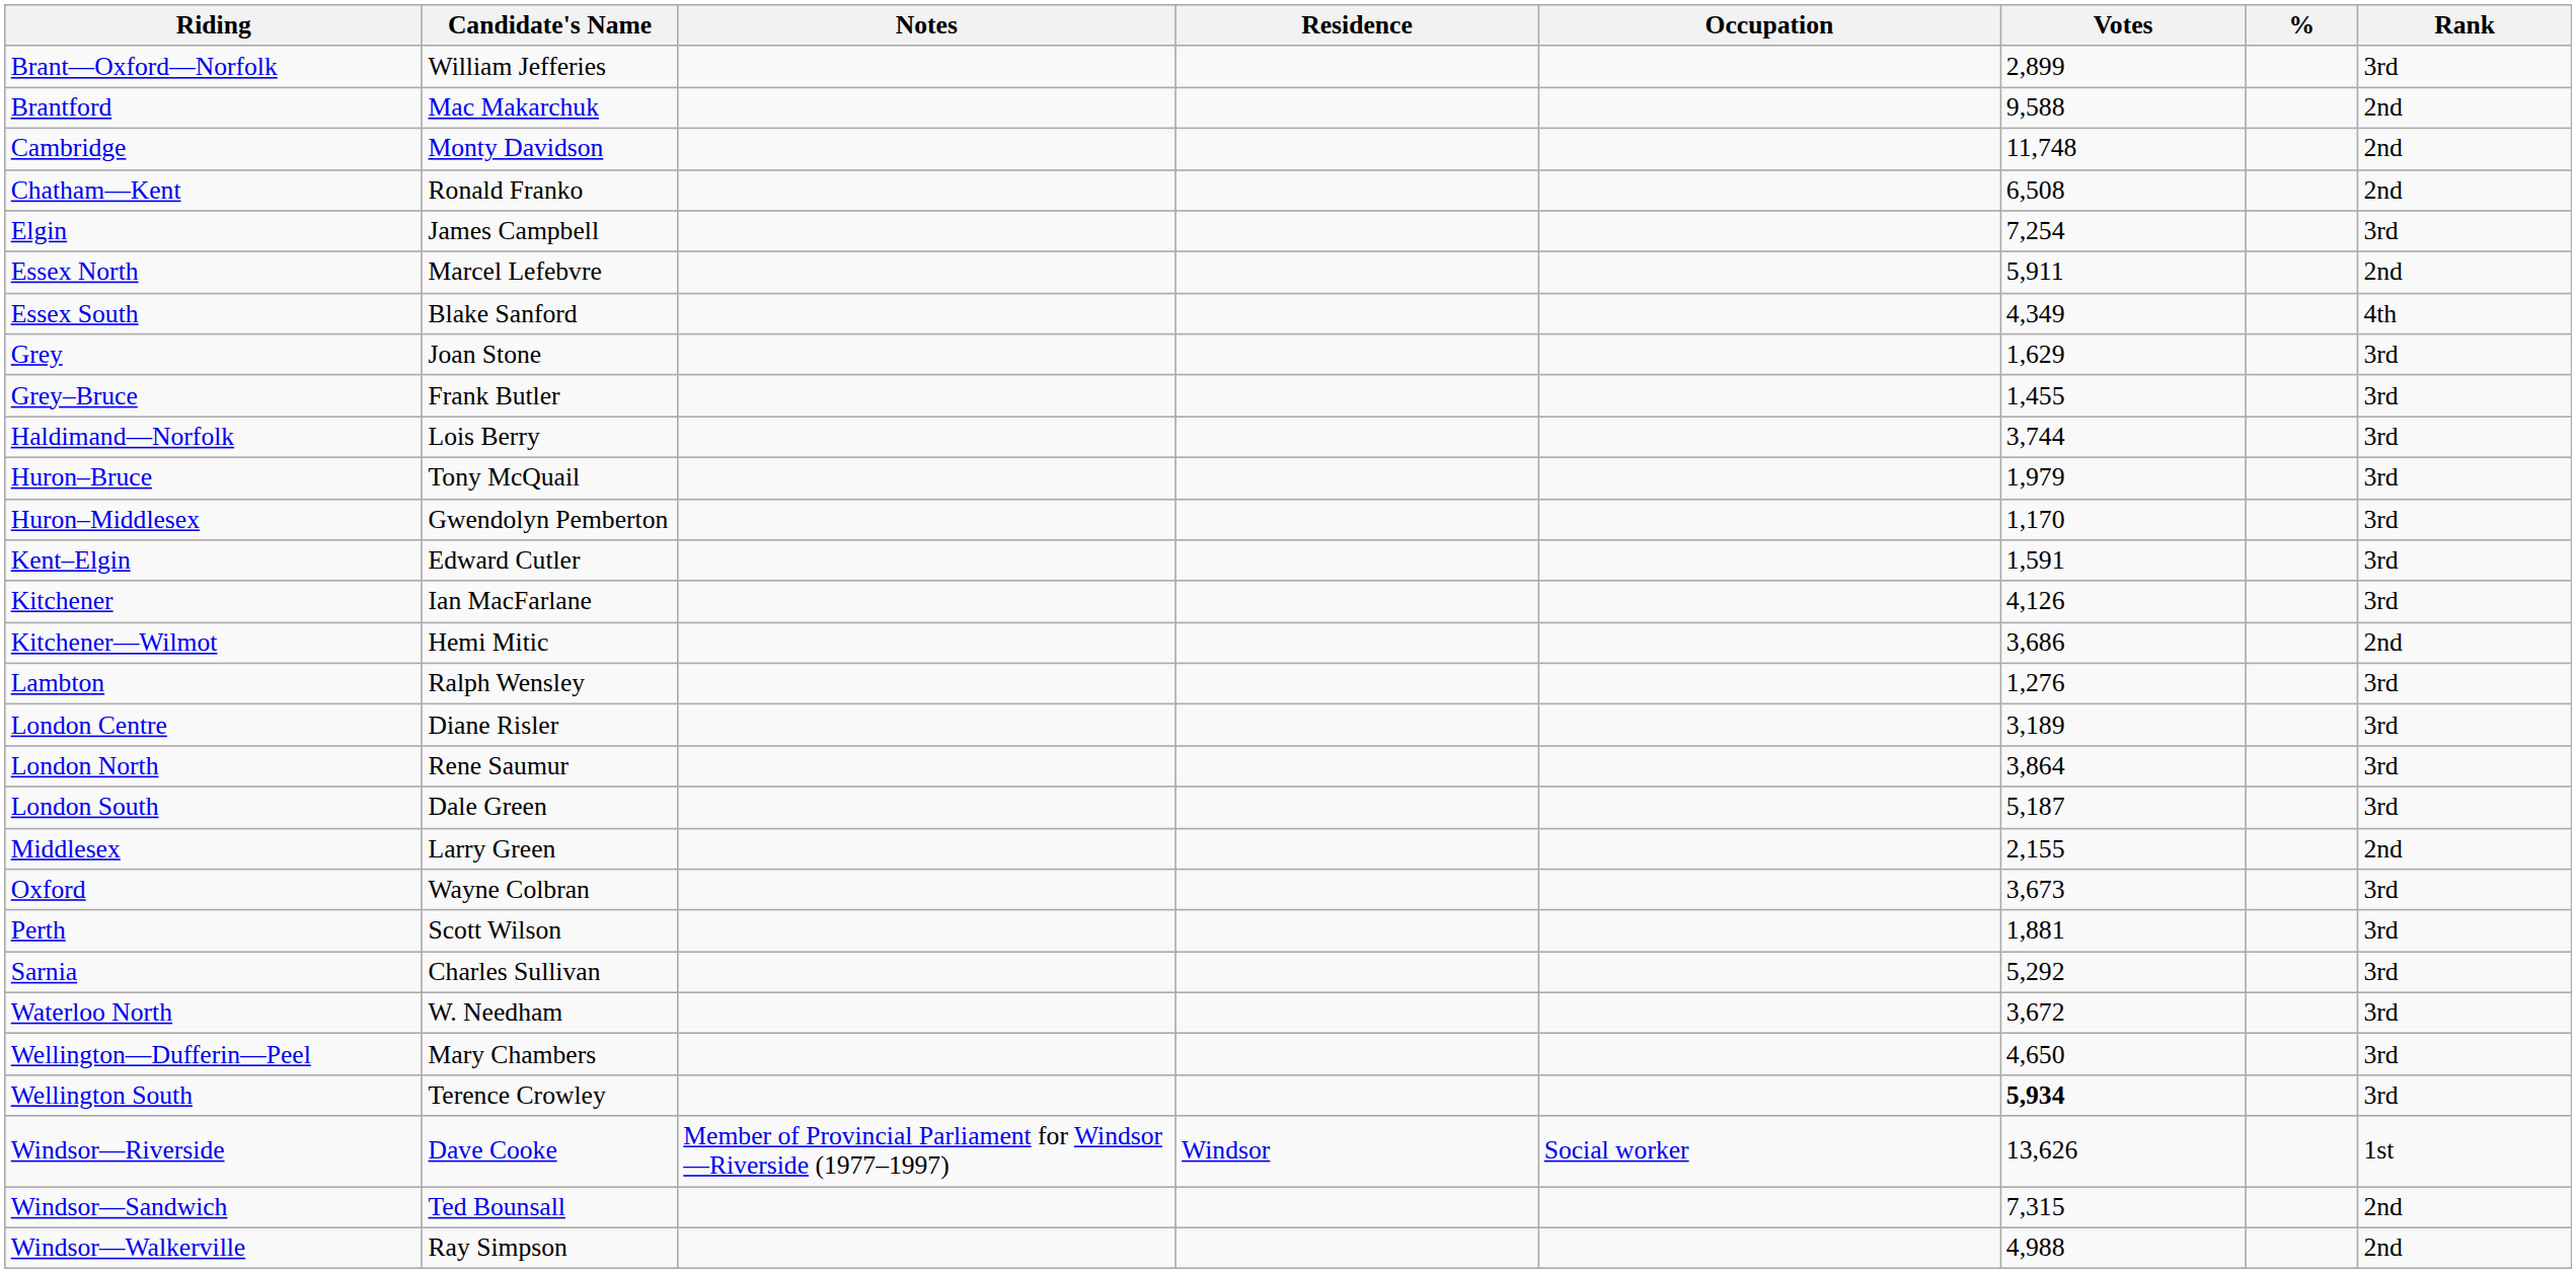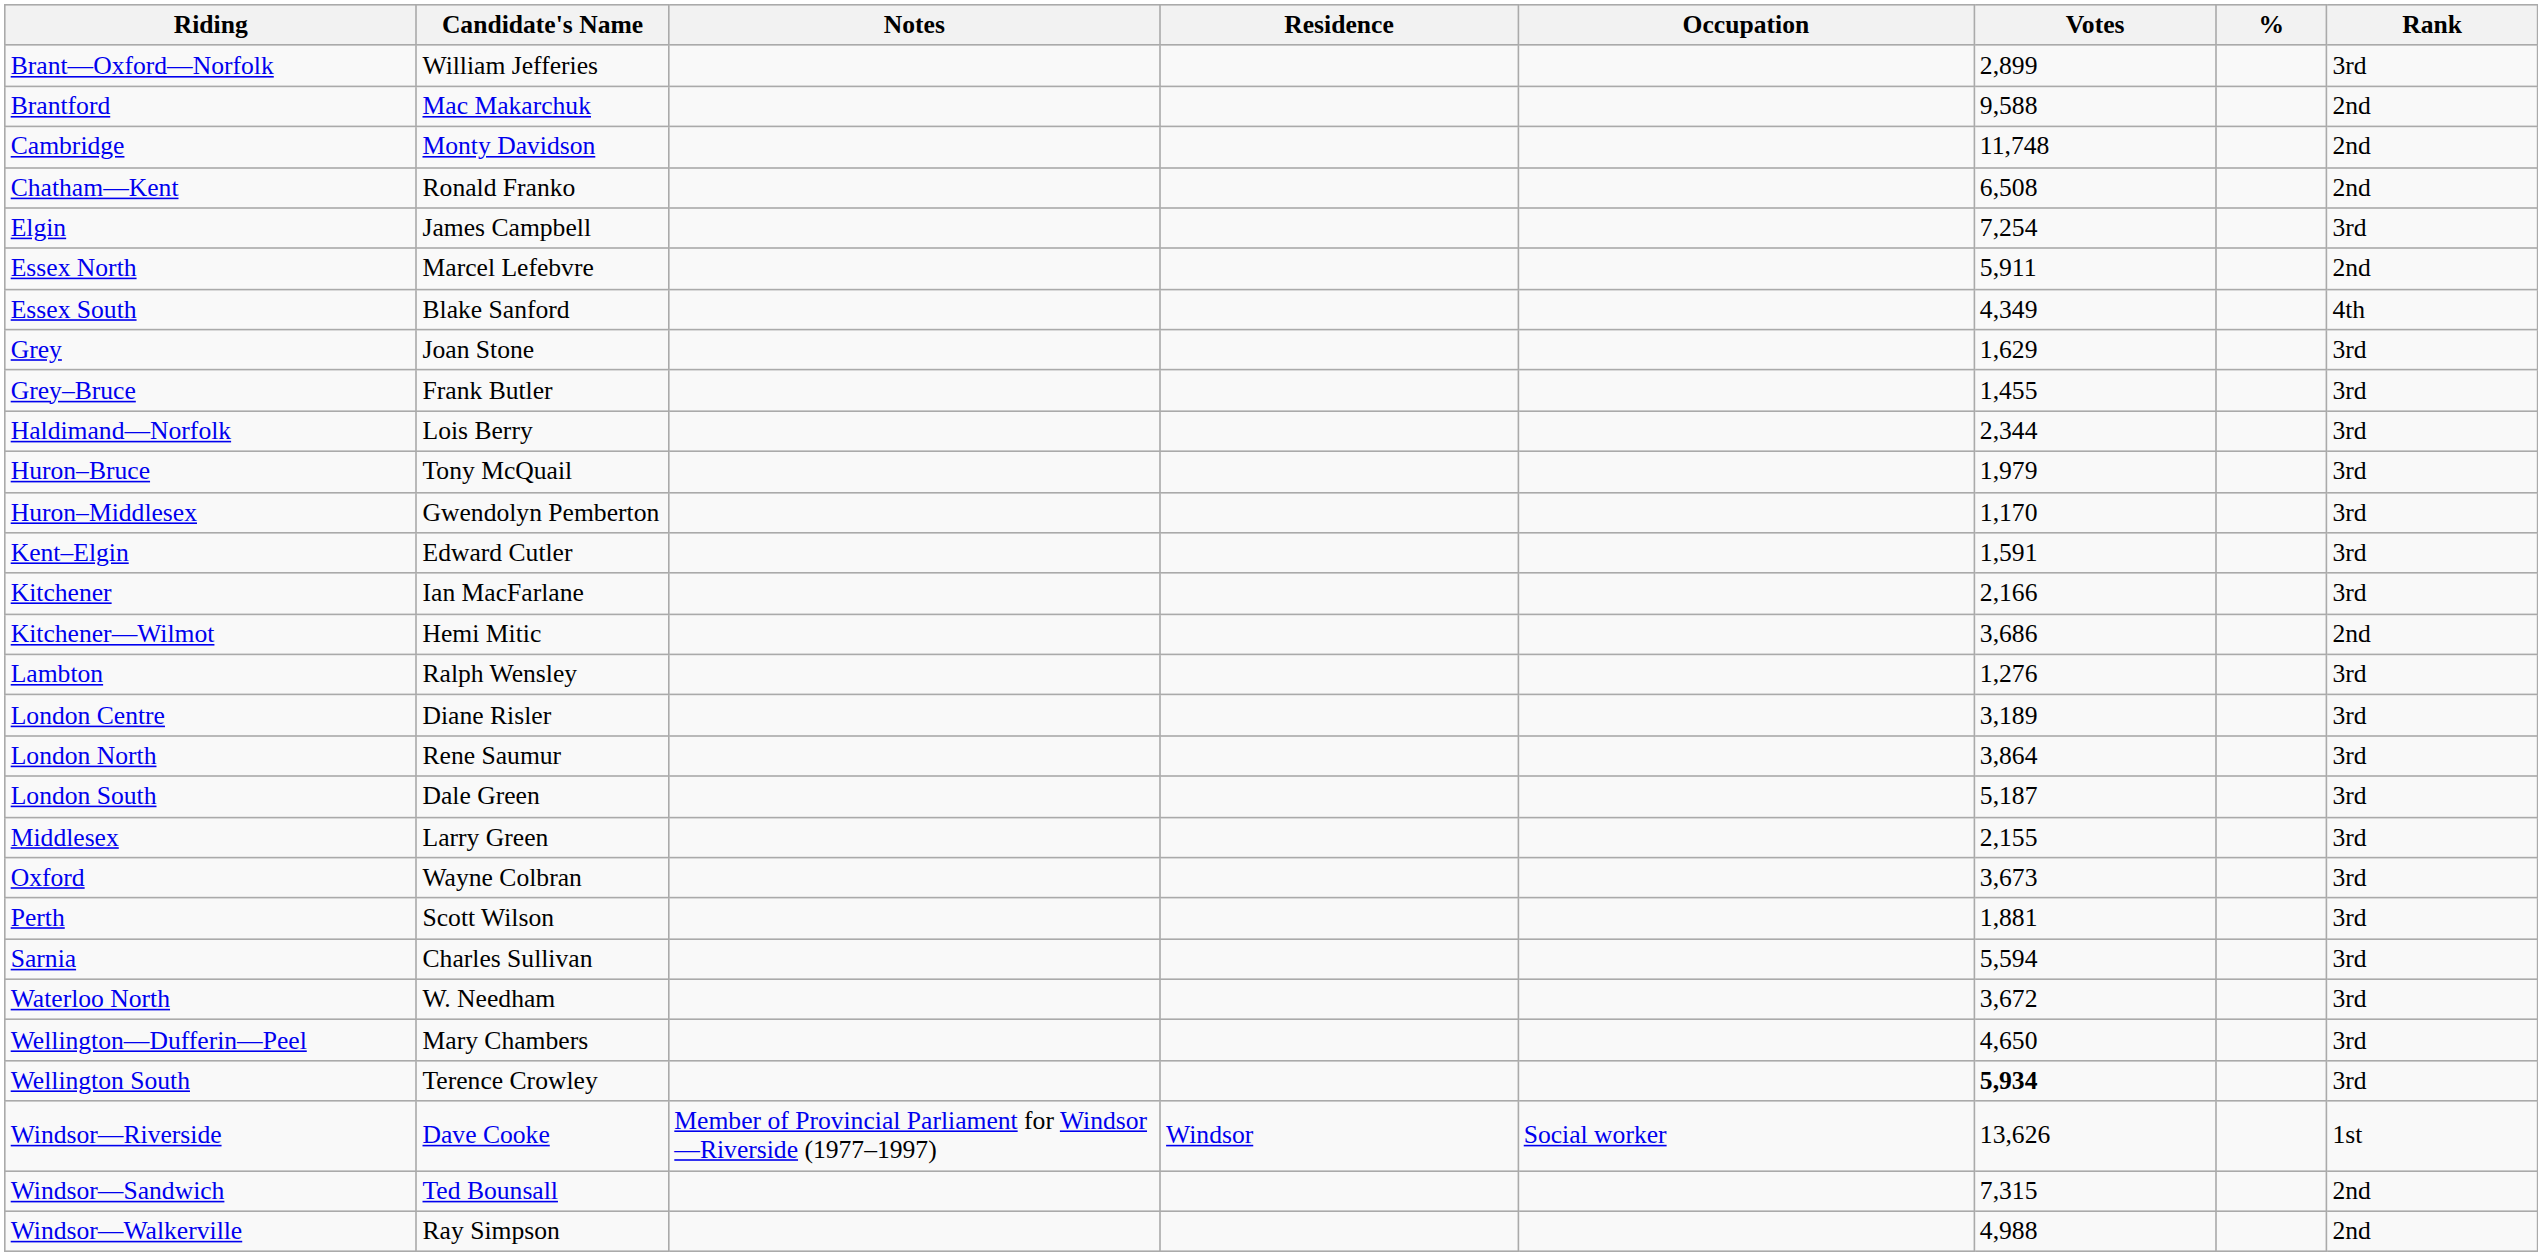 <table class="wikitable sortable" width="100%">
 <tr>
 <th style="width:250px;">Riding<br></th>
 <th style="width:150px;">Candidate's Name</th>
 <th style="width:300px;">Notes</th>
 <th>Residence</th>
 <th>Occupation</th>
 <th>Votes</th>
 <th>%</th>
 <th>Rank</th>
 </tr>
 <tr>
 <td><a href='#'>Brant—Oxford—Norfolk</a></td>
 <td>William Jefferies</td>
 <td></td>
 <td></td>
 <td></td>
 <td>2,899</td>
 <td></td>
 <td>3rd</td>
 </tr>
 <tr>
 <td><a href='#'>Brantford</a></td>
 <td><a href='#'>Mac Makarchuk</a></td>
 <td></td>
 <td></td>
 <td></td>
 <td>9,588</td>
 <td></td>
 <td>2nd</td>
 </tr>
 <tr>
 <td><a href='#'>Cambridge</a></td>
 <td><a href='#'>Monty Davidson</a></td>
 <td></td>
 <td></td>
 <td></td>
 <td>11,748</td>
 <td></td>
 <td>2nd</td>
 </tr>
 <tr>
 <td><a href='#'>Chatham—Kent</a></td>
 <td>Ronald Franko</td>
 <td></td>
 <td></td>
 <td></td>
 <td>6,508</td>
 <td></td>
 <td>2nd</td>
 </tr>
 <tr>
 <td><a href='#'>Elgin</a></td>
 <td>James Campbell</td>
 <td></td>
 <td></td>
 <td></td>
 <td>7,254</td>
 <td></td>
 <td>3rd</td>
 </tr>
 <tr>
 <td><a href='#'>Essex North</a></td>
 <td>Marcel Lefebvre</td>
 <td></td>
 <td></td>
 <td></td>
 <td>5,911</td>
 <td></td>
 <td>2nd</td>
 </tr>
 <tr>
 <td><a href='#'>Essex South</a></td>
 <td>Blake Sanford</td>
 <td></td>
 <td></td>
 <td></td>
 <td>4,349</td>
 <td></td>
 <td>4th</td>
 </tr>
 <tr>
 <td><a href='#'>Grey</a></td>
 <td>Joan Stone</td>
 <td></td>
 <td></td>
 <td></td>
 <td>1,629</td>
 <td></td>
 <td>3rd</td>
 </tr>
 <tr>
 <td><a href='#'>Grey–Bruce</a></td>
 <td>Frank Butler</td>
 <td></td>
 <td></td>
 <td></td>
 <td>1,455</td>
 <td></td>
 <td>3rd</td>
 </tr>
 <tr>
 <td><a href='#'>Haldimand—Norfolk</a></td>
 <td>Lois Berry</td>
 <td></td>
 <td></td>
 <td></td>
-<td>3,744</td>
+<td>2,344</td>
 <td></td>
 <td>3rd</td>
 </tr>
 <tr>
 <td><a href='#'>Huron–Bruce</a></td>
 <td>Tony McQuail</td>
 <td></td>
 <td></td>
 <td></td>
 <td>1,979</td>
 <td></td>
 <td>3rd</td>
 </tr>
 <tr>
 <td><a href='#'>Huron–Middlesex</a></td>
 <td>Gwendolyn Pemberton</td>
 <td></td>
 <td></td>
 <td></td>
 <td>1,170</td>
 <td></td>
 <td>3rd</td>
 </tr>
 <tr>
 <td><a href='#'>Kent–Elgin</a></td>
 <td>Edward Cutler</td>
 <td></td>
 <td></td>
 <td></td>
 <td>1,591</td>
 <td></td>
 <td>3rd</td>
 </tr>
 <tr>
 <td><a href='#'>Kitchener</a></td>
 <td>Ian MacFarlane</td>
 <td></td>
 <td></td>
 <td></td>
-<td>4,126</td>
+<td>2,166</td>
 <td></td>
 <td>3rd</td>
 </tr>
 <tr>
 <td><a href='#'>Kitchener—Wilmot</a></td>
 <td>Hemi Mitic</td>
 <td></td>
 <td></td>
 <td></td>
 <td>3,686</td>
 <td></td>
 <td>2nd</td>
 </tr>
 <tr>
 <td><a href='#'>Lambton</a></td>
 <td>Ralph Wensley</td>
 <td></td>
 <td></td>
 <td></td>
 <td>1,276</td>
 <td></td>
 <td>3rd</td>
 </tr>
 <tr>
 <td><a href='#'>London Centre</a></td>
 <td>Diane Risler</td>
 <td></td>
 <td></td>
 <td></td>
 <td>3,189</td>
 <td></td>
 <td>3rd</td>
 </tr>
 <tr>
 <td><a href='#'>London North</a></td>
 <td>Rene Saumur</td>
 <td></td>
 <td></td>
 <td></td>
 <td>3,864</td>
 <td></td>
 <td>3rd</td>
 </tr>
 <tr>
 <td><a href='#'>London South</a></td>
 <td>Dale Green</td>
 <td></td>
 <td></td>
 <td></td>
 <td>5,187</td>
 <td></td>
 <td>3rd</td>
 </tr>
 <tr>
 <td><a href='#'>Middlesex</a></td>
 <td>Larry Green</td>
 <td></td>
 <td></td>
 <td></td>
 <td>2,155</td>
 <td></td>
-<td>2nd</td>
+<td>3rd</td>
 </tr>
 <tr>
 <td><a href='#'>Oxford</a></td>
 <td>Wayne Colbran</td>
 <td></td>
 <td></td>
 <td></td>
 <td>3,673</td>
 <td></td>
 <td>3rd</td>
 </tr>
 <tr>
 <td><a href='#'>Perth</a></td>
 <td>Scott Wilson</td>
 <td></td>
 <td></td>
 <td></td>
 <td>1,881</td>
 <td></td>
 <td>3rd</td>
 </tr>
 <tr>
 <td><a href='#'>Sarnia</a></td>
 <td>Charles Sullivan</td>
 <td></td>
 <td></td>
 <td></td>
-<td>5,292</td>
+<td>5,594</td>
 <td></td>
 <td>3rd</td>
 </tr>
 <tr>
 <td><a href='#'>Waterloo North</a></td>
 <td>W. Needham</td>
 <td></td>
 <td></td>
 <td></td>
 <td>3,672</td>
 <td></td>
 <td>3rd</td>
 </tr>
 <tr>
 <td><a href='#'>Wellington—Dufferin—Peel</a></td>
 <td>Mary Chambers</td>
 <td></td>
 <td></td>
 <td></td>
 <td>4,650</td>
 <td></td>
 <td>3rd</td>
 </tr>
 <tr>
 <td><a href='#'>Wellington South</a></td>
 <td>Terence Crowley</td>
 <td></td>
 <td></td>
 <td></td>
 <td><strong>5,934</strong></td>
 <td></td>
 <td>3rd</td>
 </tr>
 <tr>
 <td><a href='#'>Windsor—Riverside</a></td>
 <td><a href='#'>Dave Cooke</a></td>
 <td><a href='#'>Member of Provincial Parliament</a> for <a href='#'>Windsor—Riverside</a> (1977–1997)</td>
 <td><a href='#'>Windsor</a></td>
 <td><a href='#'>Social worker</a></td>
 <td>13,626</td>
 <td></td>
 <td>1st</td>
 </tr>
 <tr>
 <td><a href='#'>Windsor—Sandwich</a></td>
 <td><a href='#'>Ted Bounsall</a></td>
 <td></td>
 <td></td>
 <td></td>
 <td>7,315</td>
 <td></td>
 <td>2nd</td>
 </tr>
 <tr>
 <td><a href='#'>Windsor—Walkerville</a></td>
 <td>Ray Simpson</td>
 <td></td>
 <td></td>
 <td></td>
 <td>4,988</td>
 <td></td>
 <td>2nd</td>
 </tr>
 </table>
